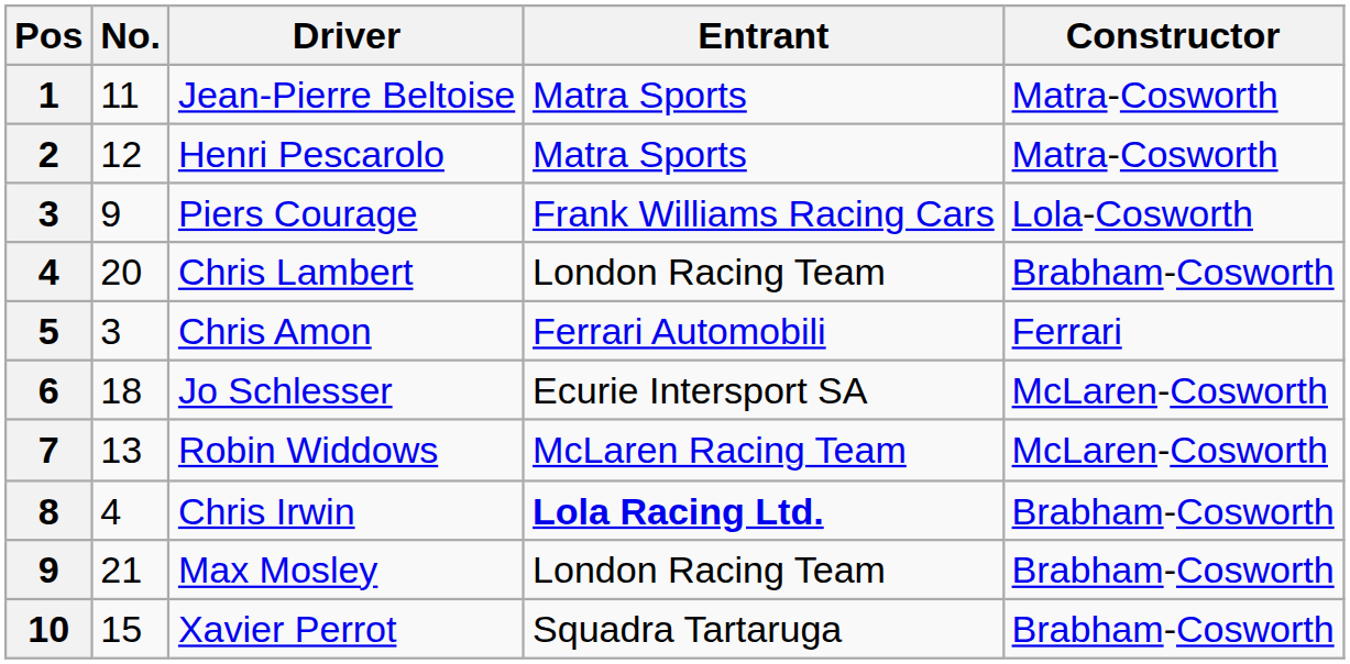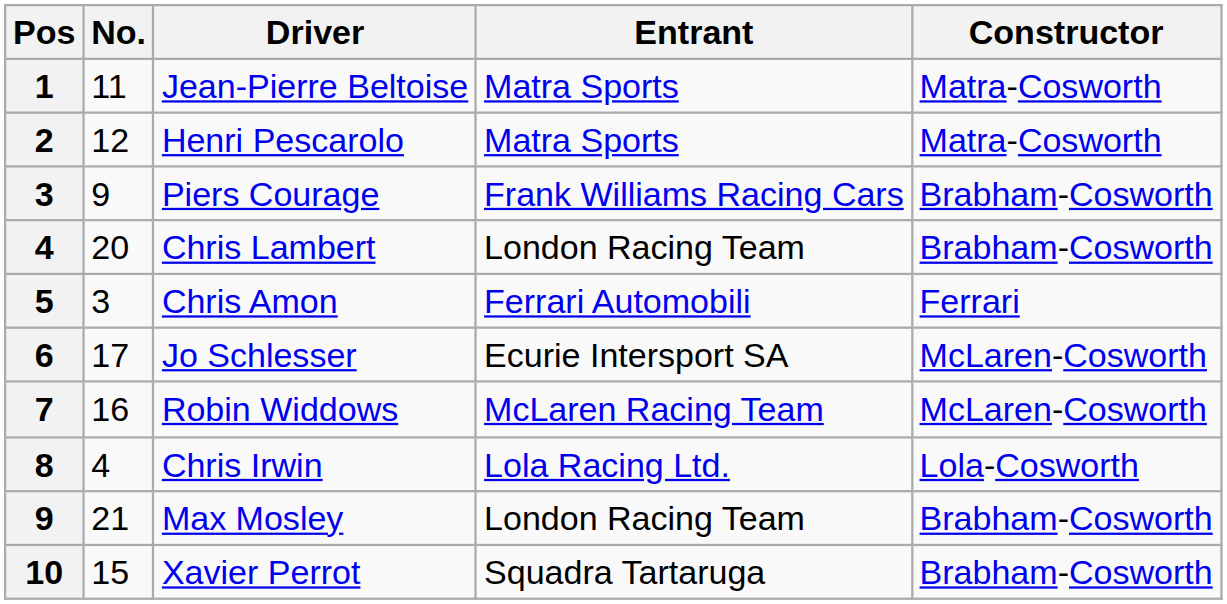 <table class="wikitable" style="font-size: 95%;">
 <tr>
 <th>Pos</th>
 <th>No.</th>
 <th>Driver</th>
 <th>Entrant</th>
 <th>Constructor</th>
 </tr>
 <tr>
 <th>1</th>
 <td>11</td>
 <td> <a href='#'>Jean-Pierre Beltoise</a></td>
 <td><a href='#'>Matra Sports</a></td>
 <td><a href='#'>Matra</a>-<a href='#'>Cosworth</a></td>
 </tr>
 <tr>
 <th>2</th>
 <td>12</td>
 <td> <a href='#'>Henri Pescarolo</a></td>
 <td><a href='#'>Matra Sports</a></td>
 <td><a href='#'>Matra</a>-<a href='#'>Cosworth</a></td>
 </tr>
 <tr>
 <th>3</th>
 <td>9</td>
 <td> <a href='#'>Piers Courage</a></td>
 <td><a href='#'>Frank Williams Racing Cars</a></td>
-<td><a href='#'>Lola</a>-<a href='#'>Cosworth</a></td>
+<td><a href='#'>Brabham</a>-<a href='#'>Cosworth</a></td>
 </tr>
 <tr>
 <th>4</th>
 <td>20</td>
 <td> <a href='#'>Chris Lambert</a></td>
 <td>London Racing Team</td>
 <td><a href='#'>Brabham</a>-<a href='#'>Cosworth</a></td>
 </tr>
 <tr>
 <th>5</th>
 <td>3</td>
 <td> <a href='#'>Chris Amon</a></td>
 <td><a href='#'>Ferrari Automobili</a></td>
 <td><a href='#'>Ferrari</a></td>
 </tr>
 <tr>
 <th>6</th>
-<td>18</td>
+<td>17</td>
 <td> <a href='#'>Jo Schlesser</a></td>
 <td>Ecurie Intersport SA</td>
 <td><a href='#'>McLaren</a>-<a href='#'>Cosworth</a></td>
 </tr>
 <tr>
 <th>7</th>
-<td>13</td>
+<td>16</td>
 <td> <a href='#'>Robin Widdows</a></td>
 <td><a href='#'>McLaren Racing Team</a></td>
 <td><a href='#'>McLaren</a>-<a href='#'>Cosworth</a></td>
 </tr>
 <tr>
 <th>8</th>
 <td>4</td>
 <td> <a href='#'>Chris Irwin</a></td>
-<td><strong><a href='#'>Lola Racing Ltd.</a></strong></td>
-<td><a href='#'>Brabham</a>-<a href='#'>Cosworth</a></td>
+<td><a href='#'>Lola Racing Ltd.</a></td>
+<td><a href='#'>Lola</a>-<a href='#'>Cosworth</a></td>
 </tr>
 <tr>
 <th>9</th>
 <td>21</td>
 <td> <a href='#'>Max Mosley</a></td>
 <td>London Racing Team</td>
 <td><a href='#'>Brabham</a>-<a href='#'>Cosworth</a></td>
 </tr>
 <tr>
 <th>10</th>
 <td>15</td>
 <td> <a href='#'>Xavier Perrot</a></td>
 <td>Squadra Tartaruga</td>
 <td><a href='#'>Brabham</a>-<a href='#'>Cosworth</a></td>
 </tr>
 </table>
